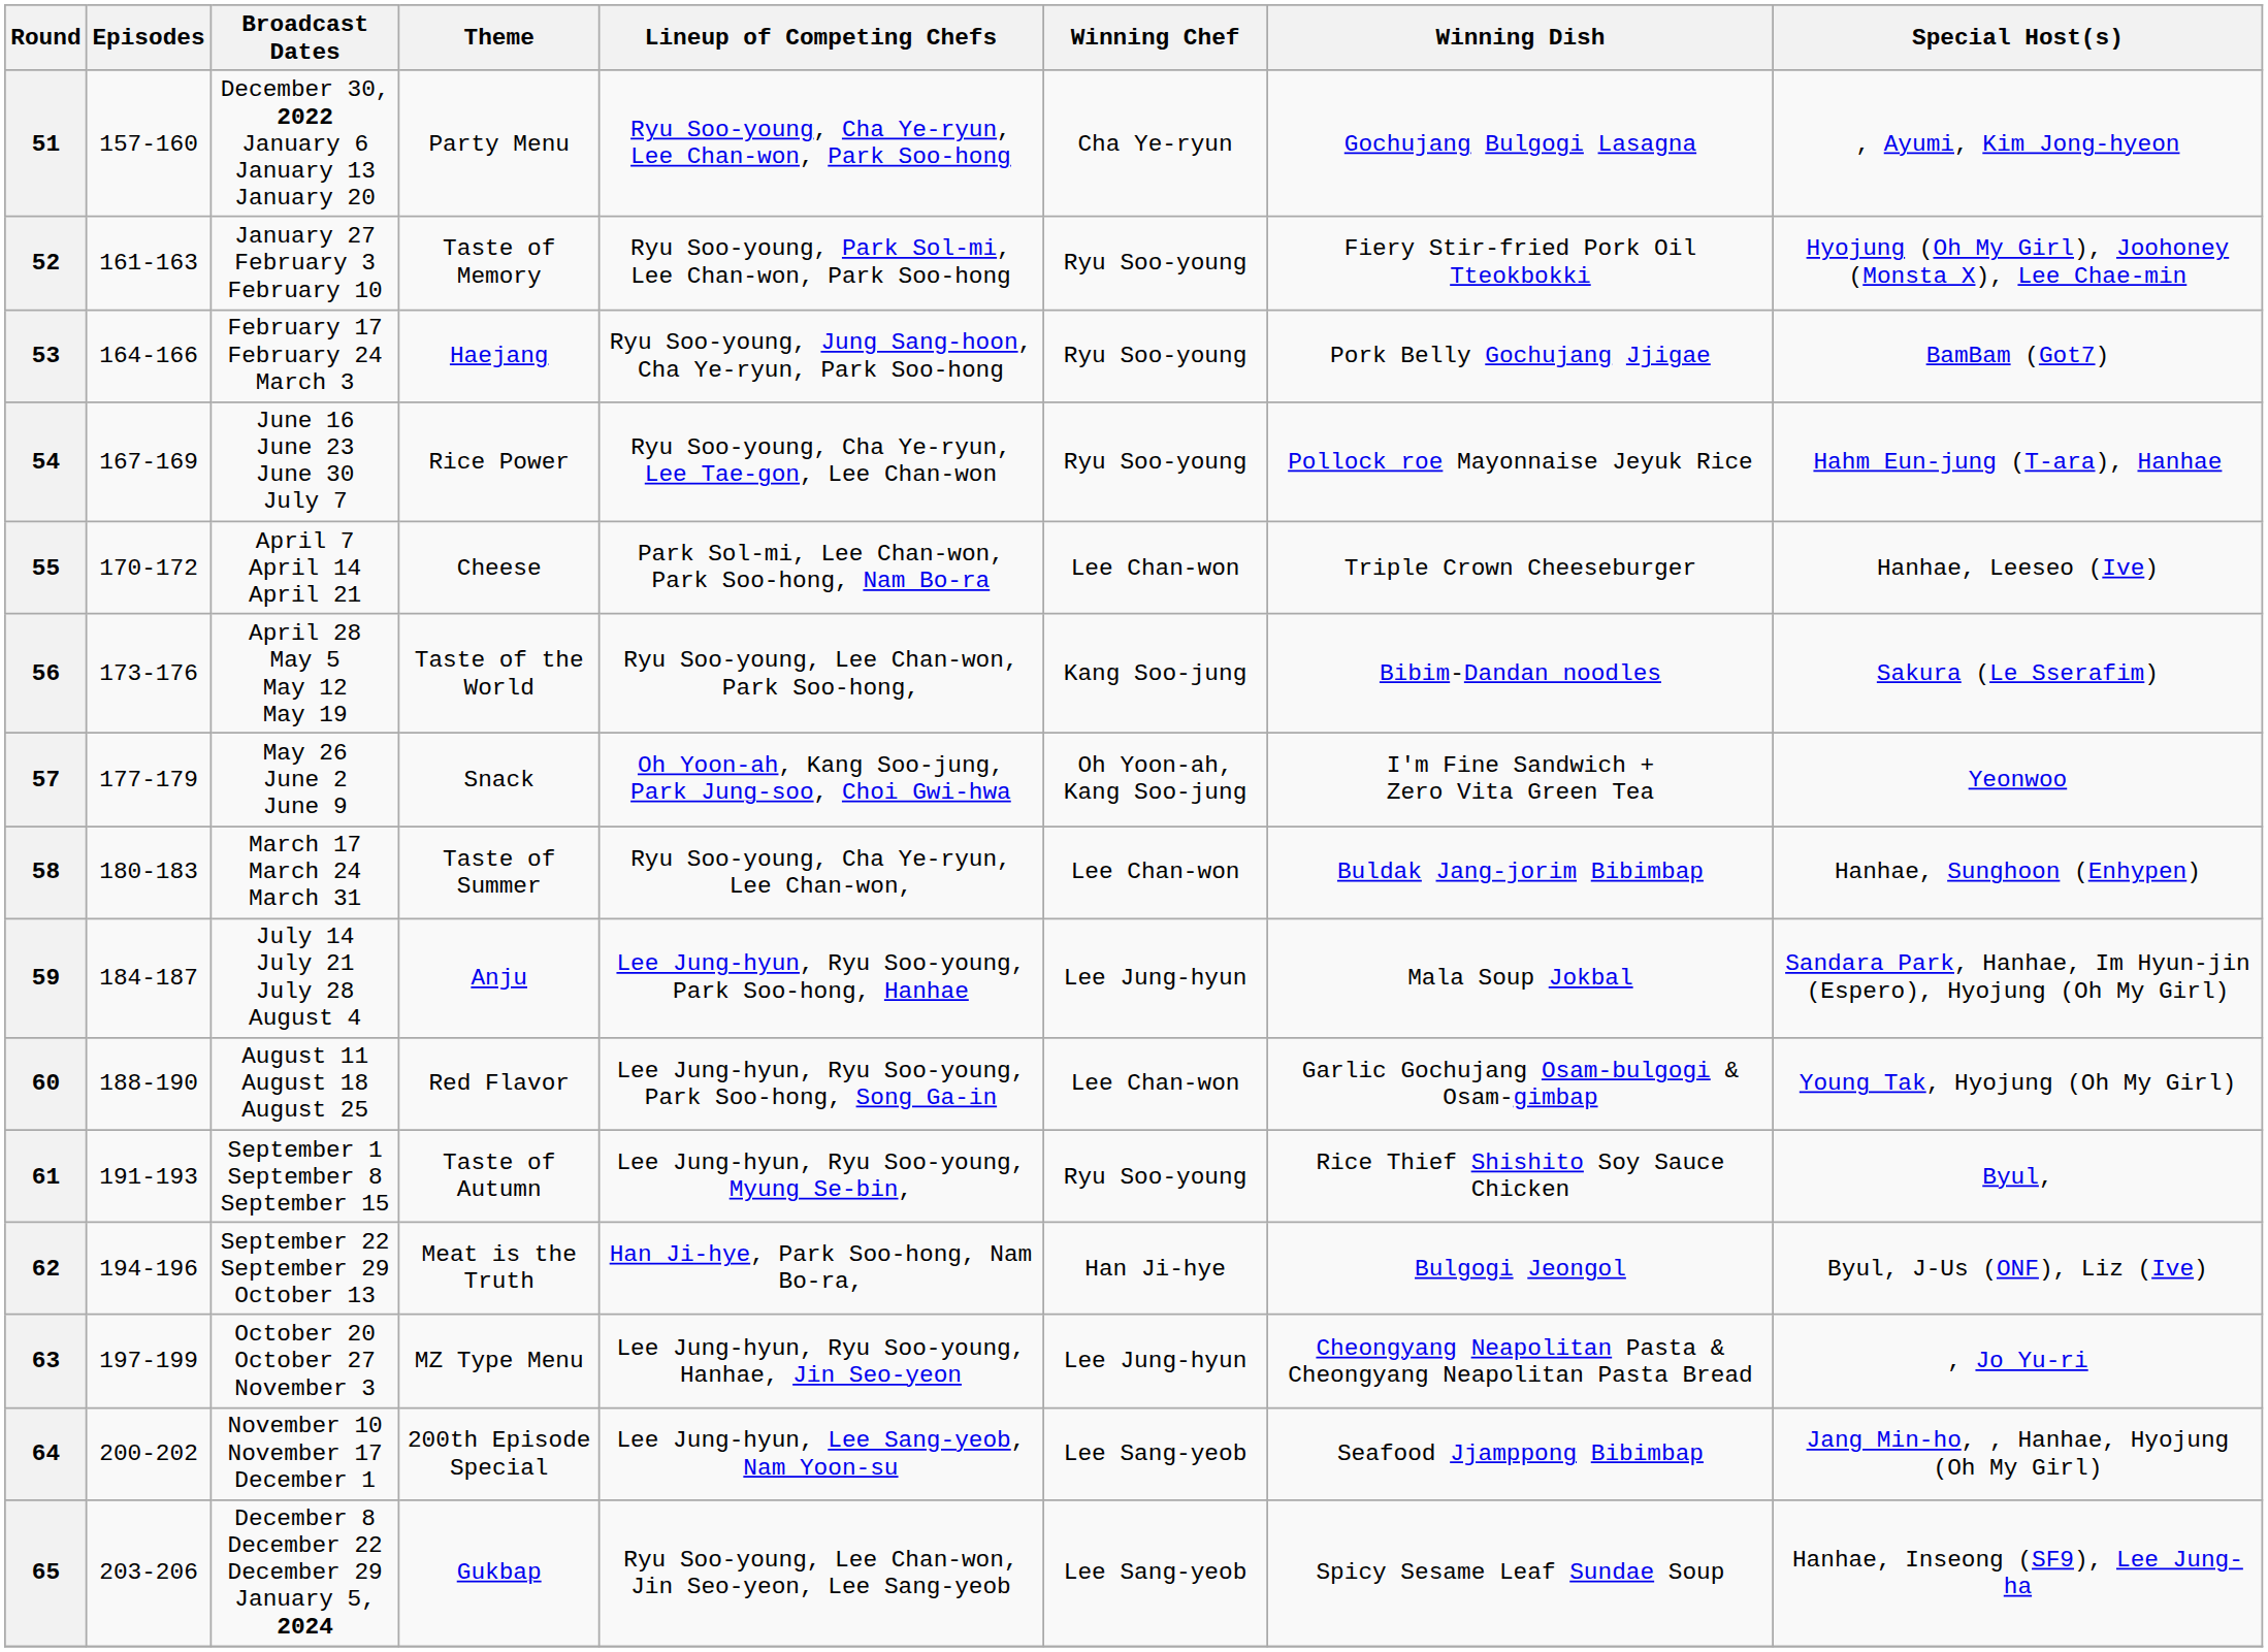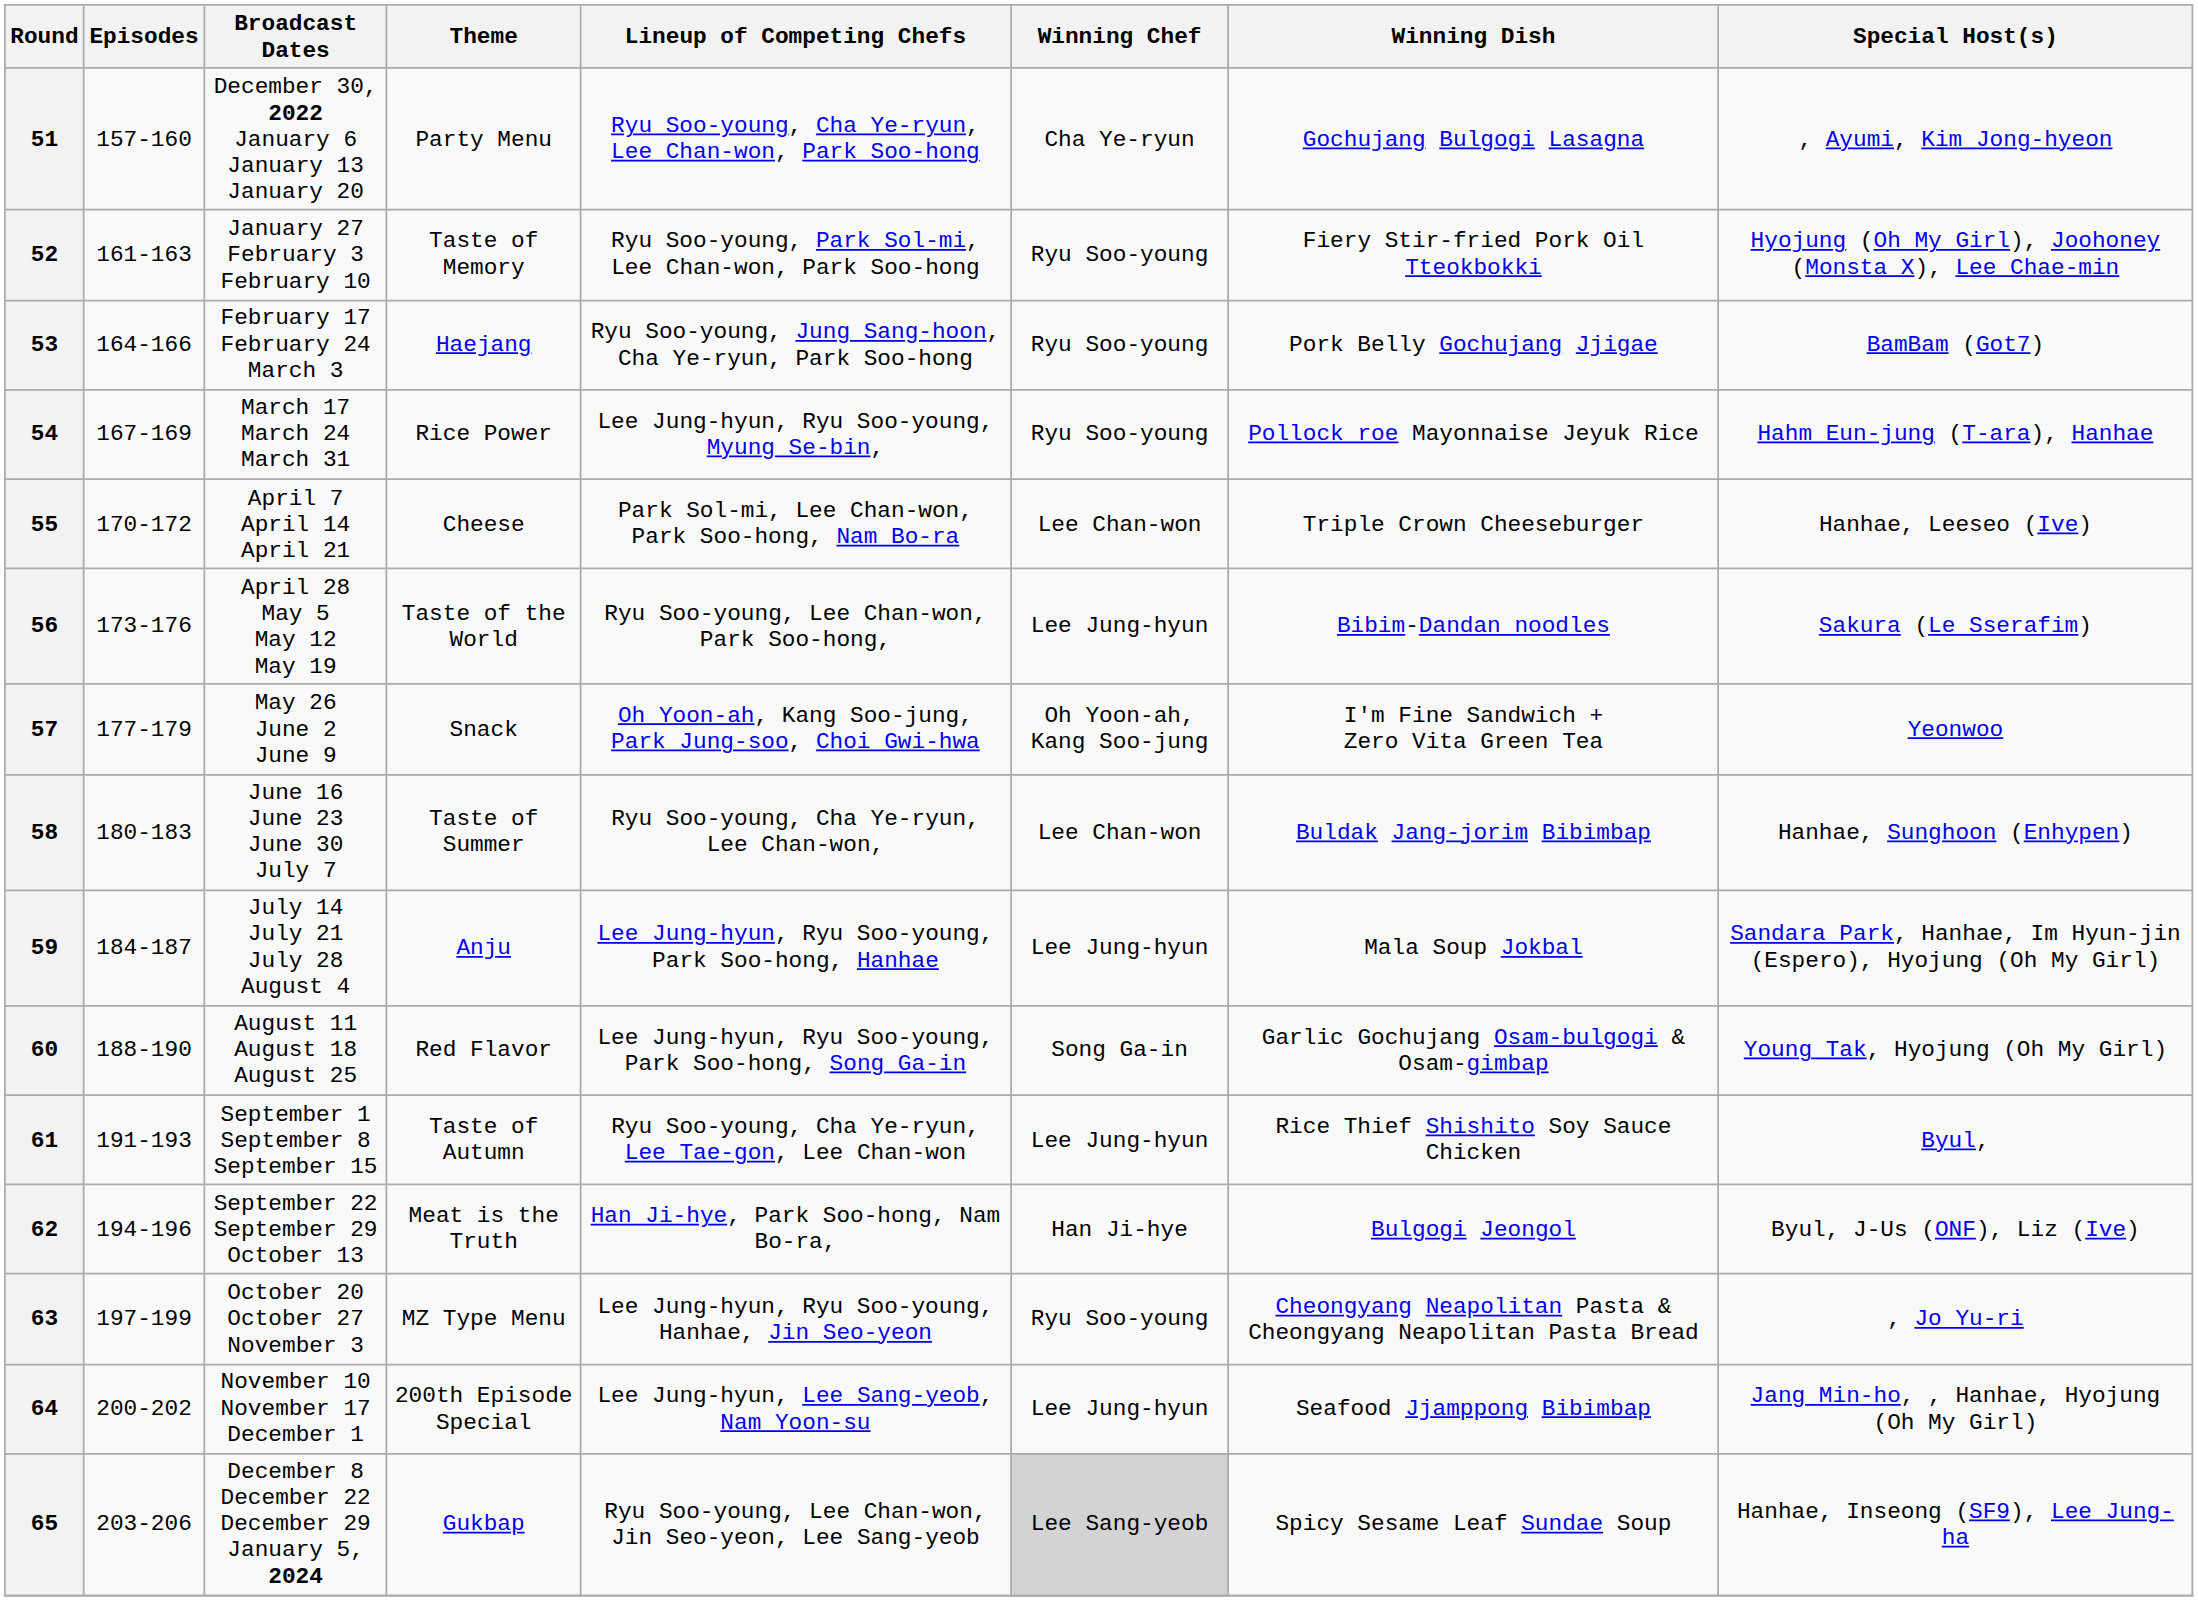 <table class="wikitable" style="text-align:center">
 <tr>
 <th>Round</th>
 <th>Episodes</th>
 <th>Broadcast Dates</th>
 <th>Theme</th>
 <th>Lineup of Competing Chefs</th>
 <th>Winning Chef</th>
 <th>Winning Dish</th>
 <th>Special Host(s)</th>
 </tr>
 <tr>
 <th>51</th>
 <td>157-160</td>
 <td>December 30, <strong>2022</strong><br>January 6<br>January 13<br>January 20</td>
 <td>Party Menu</td>
 <td><a href='#'>Ryu Soo-young</a>, <a href='#'>Cha Ye-ryun</a>, <a href='#'>Lee Chan-won</a>, <a href='#'>Park Soo-hong</a></td>
 <td>Cha Ye-ryun</td>
 <td><a href='#'>Gochujang</a> <a href='#'>Bulgogi</a> <a href='#'>Lasagna</a></td>
 <td>, <a href='#'>Ayumi</a>, <a href='#'>Kim Jong-hyeon</a></td>
 </tr>
 <tr>
 <th>52</th>
 <td>161-163</td>
 <td>January 27<br>February 3<br>February 10</td>
 <td>Taste of Memory</td>
 <td>Ryu Soo-young, <a href='#'>Park Sol-mi</a>, Lee Chan-won, Park Soo-hong</td>
 <td>Ryu Soo-young</td>
 <td>Fiery Stir-fried Pork Oil <a href='#'>Tteokbokki</a></td>
 <td><a href='#'>Hyojung</a> (<a href='#'>Oh My Girl</a>), <a href='#'>Joohoney</a> (<a href='#'>Monsta X</a>), <a href='#'>Lee Chae-min</a></td>
 </tr>
 <tr>
 <th>53</th>
 <td>164-166</td>
 <td>February 17<br>February 24<br>March 3</td>
 <td><a href='#'>Haejang</a></td>
 <td>Ryu Soo-young, <a href='#'>Jung Sang-hoon</a>, Cha Ye-ryun, Park Soo-hong</td>
 <td>Ryu Soo-young</td>
 <td>Pork Belly <a href='#'>Gochujang</a> <a href='#'>Jjigae</a></td>
 <td><a href='#'>BamBam</a> (<a href='#'>Got7</a>)</td>
 </tr>
 <tr>
 <th>54</th>
 <td>167-169</td>
-<td>June 16<br>June 23<br>June 30<br>July 7</td>
+<td>March 17<br>March 24<br>March 31</td>
 <td>Rice Power</td>
-<td>Ryu Soo-young, Cha Ye-ryun, <a href='#'>Lee Tae-gon</a>, Lee Chan-won</td>
+<td>Lee Jung-hyun, Ryu Soo-young, <a href='#'>Myung Se-bin</a>, </td>
 <td>Ryu Soo-young</td>
 <td><a href='#'>Pollock roe</a> Mayonnaise Jeyuk Rice</td>
 <td><a href='#'>Hahm Eun-jung</a> (<a href='#'>T-ara</a>), <a href='#'>Hanhae</a></td>
 </tr>
 <tr>
 <th>55</th>
 <td>170-172</td>
 <td>April 7<br>April 14<br>April 21</td>
 <td>Cheese</td>
 <td>Park Sol-mi, Lee Chan-won, Park Soo-hong, <a href='#'>Nam Bo-ra</a></td>
 <td>Lee Chan-won</td>
 <td>Triple Crown Cheeseburger</td>
 <td>Hanhae, Leeseo (<a href='#'>Ive</a>)</td>
 </tr>
 <tr>
 <th>56</th>
 <td>173-176</td>
 <td>April 28<br>May 5<br>May 12<br>May 19</td>
 <td>Taste of the World</td>
 <td>Ryu Soo-young, Lee Chan-won, Park Soo-hong, </td>
-<td>Kang Soo-jung</td>
+<td>Lee Jung-hyun</td>
 <td><a href='#'>Bibim</a>-<a href='#'>Dandan noodles</a></td>
 <td><a href='#'>Sakura</a> (<a href='#'>Le Sserafim</a>)</td>
 </tr>
 <tr>
 <th>57</th>
 <td>177-179</td>
 <td>May 26<br>June 2<br>June 9</td>
 <td>Snack</td>
 <td><a href='#'>Oh Yoon-ah</a>, Kang Soo-jung, <a href='#'>Park Jung-soo</a>, <a href='#'>Choi Gwi-hwa</a></td>
 <td>Oh Yoon-ah, Kang Soo-jung</td>
 <td>I'm Fine Sandwich +<br>Zero Vita Green Tea</td>
 <td><a href='#'>Yeonwoo</a></td>
 </tr>
 <tr>
 <th>58</th>
 <td>180-183</td>
-<td>March 17<br>March 24<br>March 31</td>
+<td>June 16<br>June 23<br>June 30<br>July 7</td>
 <td>Taste of Summer</td>
 <td>Ryu Soo-young, Cha Ye-ryun, Lee Chan-won, </td>
 <td>Lee Chan-won</td>
 <td><a href='#'>Buldak</a> <a href='#'>Jang-jorim</a> <a href='#'>Bibimbap</a></td>
 <td>Hanhae, <a href='#'>Sunghoon</a> (<a href='#'>Enhypen</a>)</td>
 </tr>
 <tr>
 <th>59</th>
 <td>184-187</td>
 <td>July 14<br>July 21<br>July 28<br>August 4</td>
 <td><a href='#'>Anju</a></td>
 <td><a href='#'>Lee Jung-hyun</a>, Ryu Soo-young, Park Soo-hong, <a href='#'>Hanhae</a></td>
 <td>Lee Jung-hyun</td>
 <td>Mala Soup <a href='#'>Jokbal</a></td>
 <td><a href='#'>Sandara Park</a>, Hanhae, Im Hyun-jin (Espero), Hyojung (Oh My Girl)</td>
 </tr>
 <tr>
 <th>60</th>
 <td>188-190</td>
 <td>August 11<br>August 18<br>August 25</td>
 <td>Red Flavor</td>
 <td>Lee Jung-hyun, Ryu Soo-young, Park Soo-hong, <a href='#'>Song Ga-in</a></td>
-<td>Lee Chan-won</td>
+<td>Song Ga-in</td>
 <td>Garlic Gochujang <a href='#'>Osam-bulgogi</a> & Osam-<a href='#'>gimbap</a></td>
 <td><a href='#'>Young Tak</a>, Hyojung (Oh My Girl)</td>
 </tr>
 <tr>
 <th>61</th>
 <td>191-193</td>
 <td>September 1<br>September 8<br>September 15</td>
 <td>Taste of Autumn</td>
-<td>Lee Jung-hyun, Ryu Soo-young, <a href='#'>Myung Se-bin</a>, </td>
-<td>Ryu Soo-young</td>
+<td>Ryu Soo-young, Cha Ye-ryun, <a href='#'>Lee Tae-gon</a>, Lee Chan-won</td>
+<td>Lee Jung-hyun</td>
 <td>Rice Thief <a href='#'>Shishito</a> Soy Sauce Chicken</td>
 <td><a href='#'>Byul</a>, </td>
 </tr>
 <tr>
 <th>62</th>
 <td>194-196</td>
 <td>September 22<br>September 29<br>October 13</td>
 <td>Meat is the Truth</td>
 <td><a href='#'>Han Ji-hye</a>, Park Soo-hong, Nam Bo-ra, </td>
 <td>Han Ji-hye</td>
 <td><a href='#'>Bulgogi</a> <a href='#'>Jeongol</a></td>
 <td>Byul, J-Us (<a href='#'>ONF</a>), Liz (<a href='#'>Ive</a>)</td>
 </tr>
 <tr>
 <th>63</th>
 <td>197-199</td>
 <td>October 20<br>October 27<br>November 3</td>
 <td>MZ Type Menu</td>
 <td>Lee Jung-hyun, Ryu Soo-young, Hanhae, <a href='#'>Jin Seo-yeon</a></td>
-<td>Lee Jung-hyun</td>
+<td>Ryu Soo-young</td>
 <td><a href='#'>Cheongyang</a> <a href='#'>Neapolitan</a> Pasta & Cheongyang Neapolitan Pasta Bread</td>
 <td>, <a href='#'>Jo Yu-ri</a></td>
 </tr>
 <tr>
 <th>64</th>
 <td>200-202</td>
 <td>November 10<br>November 17<br>December 1</td>
 <td>200th Episode Special</td>
 <td>Lee Jung-hyun, <a href='#'>Lee Sang-yeob</a>, <a href='#'>Nam Yoon-su</a></td>
-<td>Lee Sang-yeob</td>
+<td>Lee Jung-hyun</td>
 <td>Seafood <a href='#'>Jjamppong</a> <a href='#'>Bibimbap</a></td>
 <td><a href='#'>Jang Min-ho</a>, , Hanhae, Hyojung (Oh My Girl)</td>
 </tr>
 <tr>
 <th>65</th>
 <td>203-206</td>
 <td>December 8<br>December 22<br>December 29<br>January 5, <strong>2024</strong></td>
 <td><a href='#'>Gukbap</a></td>
 <td>Ryu Soo-young, Lee Chan-won, Jin Seo-yeon, Lee Sang-yeob</td>
-<td>Lee Sang-yeob</td>
+<td style="background: lightgrey;">Lee Sang-yeob</td>
 <td>Spicy Sesame Leaf <a href='#'>Sundae</a> Soup</td>
 <td>Hanhae, Inseong (<a href='#'>SF9</a>), <a href='#'>Lee Jung-ha</a></td>
 </tr>
 <tr>
 </tr>
 </table>
